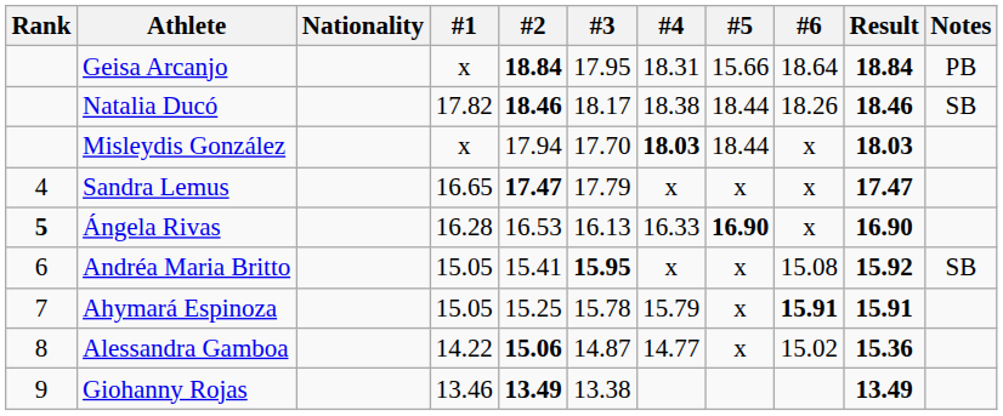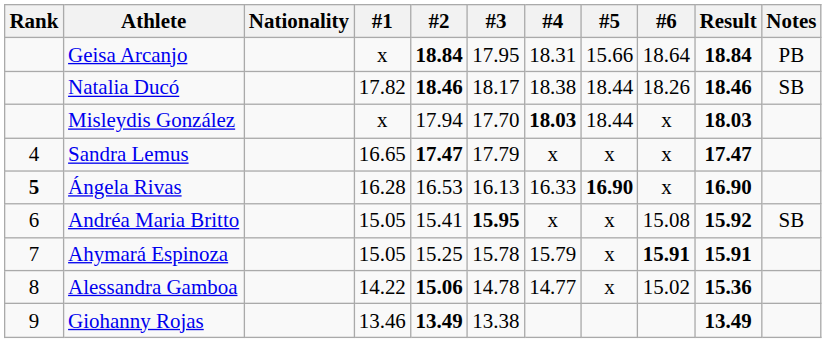 <table class="wikitable sortable" style="text-align:center">
 <tr>
 <th>Rank</th>
 <th>Athlete</th>
 <th>Nationality</th>
 <th>#1</th>
 <th>#2</th>
 <th>#3</th>
 <th>#4</th>
 <th>#5</th>
 <th>#6</th>
 <th>Result</th>
 <th>Notes</th>
 </tr>
 <tr>
 <td></td>
 <td align="left"><a href='#'>Geisa Arcanjo</a></td>
 <td align=left></td>
 <td>x</td>
 <td><strong>18.84</strong></td>
 <td>17.95</td>
 <td>18.31</td>
 <td>15.66</td>
 <td>18.64</td>
 <td><strong>18.84</strong></td>
 <td>PB</td>
 </tr>
 <tr>
 <td></td>
 <td align="left"><a href='#'>Natalia Ducó</a></td>
 <td align=left></td>
 <td>17.82</td>
 <td><strong>18.46</strong></td>
 <td>18.17</td>
 <td>18.38</td>
 <td>18.44</td>
 <td>18.26</td>
 <td><strong>18.46</strong></td>
 <td>SB</td>
 </tr>
 <tr>
 <td></td>
 <td align="left"><a href='#'>Misleydis González</a></td>
 <td align=left></td>
 <td>x</td>
 <td>17.94</td>
 <td>17.70</td>
 <td><strong>18.03</strong></td>
 <td>18.44</td>
 <td>x</td>
 <td><strong>18.03</strong></td>
 <td></td>
 </tr>
 <tr>
 <td>4</td>
 <td align="left"><a href='#'>Sandra Lemus</a></td>
 <td align=left></td>
 <td>16.65</td>
 <td><strong>17.47</strong></td>
 <td>17.79</td>
 <td>x</td>
 <td>x</td>
 <td>x</td>
 <td><strong>17.47</strong></td>
 <td></td>
 </tr>
 <tr>
 <td><strong>5</strong></td>
 <td align="left"><a href='#'>Ángela Rivas</a></td>
 <td align=left></td>
 <td>16.28</td>
 <td>16.53</td>
 <td>16.13</td>
 <td>16.33</td>
 <td><strong>16.90</strong></td>
 <td>x</td>
 <td><strong>16.90</strong></td>
 <td></td>
 </tr>
 <tr>
 <td>6</td>
 <td align="left"><a href='#'>Andréa Maria Britto</a></td>
 <td align=left></td>
 <td>15.05</td>
 <td>15.41</td>
 <td><strong>15.95</strong></td>
 <td>x</td>
 <td>x</td>
 <td>15.08</td>
 <td><strong>15.92</strong></td>
 <td>SB</td>
 </tr>
 <tr>
 <td>7</td>
 <td align="left"><a href='#'>Ahymará Espinoza</a></td>
 <td align=left></td>
 <td>15.05</td>
 <td>15.25</td>
 <td>15.78</td>
 <td>15.79</td>
 <td>x</td>
 <td><strong>15.91</strong></td>
 <td><strong>15.91</strong></td>
 <td></td>
 </tr>
 <tr>
 <td>8</td>
 <td align="left"><a href='#'>Alessandra Gamboa</a></td>
 <td align=left></td>
 <td>14.22</td>
 <td><strong>15.06</strong></td>
-<td>14.87</td>
+<td>14.78</td>
 <td>14.77</td>
 <td>x</td>
 <td>15.02</td>
 <td><strong>15.36</strong></td>
 <td></td>
 </tr>
 <tr>
 <td>9</td>
 <td align="left"><a href='#'>Giohanny Rojas</a></td>
 <td align=left></td>
 <td>13.46</td>
 <td><strong>13.49</strong></td>
 <td>13.38</td>
 <td></td>
 <td></td>
 <td></td>
 <td><strong>13.49</strong></td>
 <td></td>
 </tr>
 </table>
